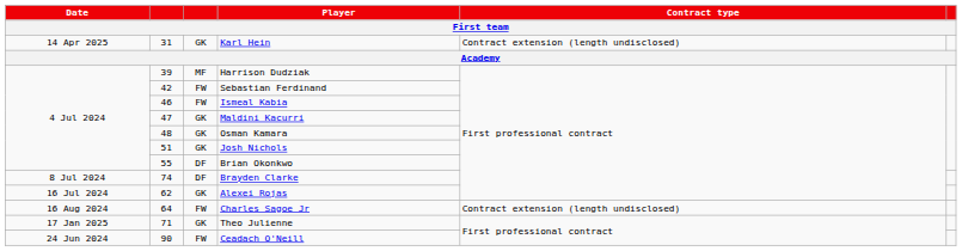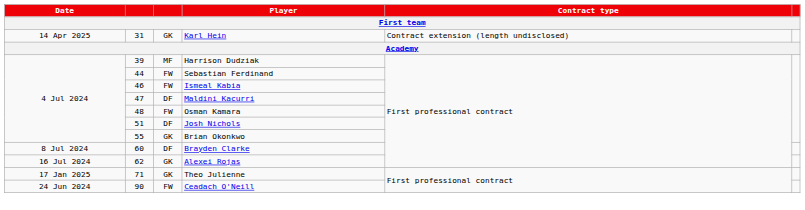 <table class="wikitable sortable" style="text-align:center; font-size:95%; width:100%;">
 <tr>
 <th style="background-color:#ee0107; color:#ffffff;" class="unsortable">Date</th>
 <th style="background-color:#ee0107; color:#ffffff;"></th>
 <th style="background-color:#ee0107; color:#ffffff;"></th>
 <th style="background-color:#ee0107; color:#ffffff;">Player</th>
 <th style="background-color:#ee0107; color:#ffffff;">Contract type</th>
 <th style="background-color:#ee0107; color:#ffffff;" class="unsortable"></th>
 </tr>
 <tr>
 <th colspan="6"><a href='#'>First team</a></th>
 </tr>
 <tr>
 <td>14 Apr 2025</td>
 <td>31</td>
 <td>GK</td>
 <td style="text-align:left;" data-sort-value="Hein"> <a href='#'>Karl Hein</a></td>
 <td style="text-align:left;">Contract extension (length undisclosed)</td>
 <td></td>
 </tr>
 <tr>
 <th colspan="6"><a href='#'>Academy</a></th>
 </tr>
 <tr>
 <td rowspan="7">4 Jul 2024</td>
 <td>39</td>
 <td>MF</td>
 <td style="text-align:left;" data-sort-value="Dudz"> Harrison Dudziak</td>
 <td rowspan="9" style="text-align:left;">First professional contract</td>
 <td rowspan="7"></td>
 </tr>
 <tr>
-<td>42</td>
+<td>44</td>
 <td>FW</td>
 <td style="text-align:left;" data-sort-value="Ferd"> Sebastian Ferdinand</td>
 </tr>
 <tr>
 <td>46</td>
 <td>FW</td>
 <td style="text-align:left;" data-sort-value="Kabi"> <a href='#'>Ismeal Kabia</a></td>
 </tr>
 <tr>
 <td>47</td>
-<td>GK</td>
+<td>DF</td>
 <td style="text-align:left;" data-sort-value="Kacu"> <a href='#'>Maldini Kacurri</a></td>
 </tr>
 <tr>
 <td>48</td>
-<td>GK</td>
+<td>FW</td>
 <td style="text-align:left;" data-sort-value="Osma"> Osman Kamara</td>
 </tr>
 <tr>
 <td>51</td>
-<td>GK</td>
+<td>DF</td>
 <td style="text-align:left;" data-sort-value="Nich"> <a href='#'>Josh Nichols</a></td>
 </tr>
 <tr>
 <td>55</td>
-<td>DF</td>
+<td>GK</td>
 <td style="text-align:left;" data-sort-value="Okon"> Brian Okonkwo</td>
 </tr>
 <tr>
 <td>8 Jul 2024</td>
-<td>74</td>
+<td>60</td>
 <td>DF</td>
 <td style="text-align:left;" data-sort-value="Clar"> <a href='#'>Brayden Clarke</a></td>
 <td></td>
 </tr>
 <tr>
 <td>16 Jul 2024</td>
 <td>62</td>
 <td>GK</td>
 <td style="text-align:left;" data-sort-value="Roja"> <a href='#'>Alexei Rojas</a></td>
-<td></td>
-</tr>
-<tr>
-<td>16 Aug 2024</td>
-<td>64</td>
-<td>FW</td>
-<td style="text-align:left;" data-sort-value="Sago"> <a href='#'>Charles Sagoe Jr</a></td>
-<td style="text-align:left;">Contract extension (length undisclosed)</td>
 <td></td>
 </tr>
 <tr>
 <td>17 Jan 2025</td>
 <td>71</td>
 <td>GK</td>
 <td style="text-align:left;" data-sort-value="Juli"> Theo Julienne</td>
 <td rowspan="2" style="text-align:left;">First professional contract</td>
 <td></td>
 </tr>
 <tr>
 <td>24 Jun 2024</td>
 <td>90</td>
 <td>FW</td>
 <td style="text-align:left;" data-sort-value="ONei"> <a href='#'>Ceadach O'Neill</a></td>
 <td></td>
 </tr>
 </table>
